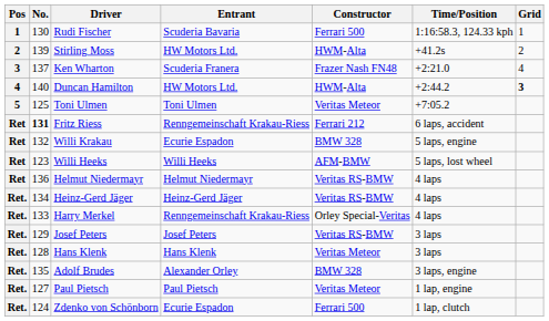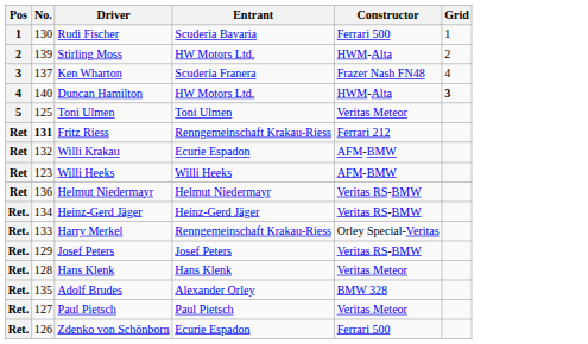 <table class="wikitable" style="font-size: 95%">
 <tr>
 <th>Pos</th>
 <th>No.</th>
 <th>Driver</th>
 <th>Entrant</th>
 <th>Constructor</th>
-<th>Time/Position</th>
 <th>Grid</th>
 </tr>
 <tr>
 <th>1</th>
 <td>130</td>
 <td> <a href='#'>Rudi Fischer</a></td>
 <td><a href='#'>Scuderia Bavaria</a></td>
 <td><a href='#'>Ferrari 500</a></td>
-<td>1:16:58.3, 124.33 kph</td>
 <td>1</td>
 </tr>
 <tr>
 <th>2</th>
 <td>139</td>
 <td> <a href='#'>Stirling Moss</a></td>
 <td><a href='#'>HW Motors Ltd.</a></td>
 <td><a href='#'>HWM</a>-<a href='#'>Alta</a></td>
-<td>+41.2s</td>
 <td>2</td>
 </tr>
 <tr>
 <th>3</th>
 <td>137</td>
 <td> <a href='#'>Ken Wharton</a></td>
 <td><a href='#'>Scuderia Franera</a></td>
 <td><a href='#'>Frazer Nash FN48</a></td>
-<td>+2:21.0</td>
 <td>4</td>
 </tr>
 <tr>
 <th>4</th>
 <td>140</td>
 <td> <a href='#'>Duncan Hamilton</a></td>
 <td><a href='#'>HW Motors Ltd.</a></td>
 <td><a href='#'>HWM</a>-<a href='#'>Alta</a></td>
-<td>+2:44.2</td>
 <td><strong>3</strong></td>
 </tr>
 <tr>
 <th>5</th>
 <td>125</td>
 <td> <a href='#'>Toni Ulmen</a></td>
 <td><a href='#'>Toni Ulmen</a></td>
 <td><a href='#'>Veritas Meteor</a></td>
-<td>+7:05.2</td>
 <td></td>
 </tr>
 <tr>
 <th>Ret</th>
 <td><strong>131</strong></td>
 <td> <a href='#'>Fritz Riess</a></td>
 <td><a href='#'>Renngemeinschaft Krakau-Riess</a></td>
 <td><a href='#'>Ferrari 212</a></td>
-<td>6 laps, accident</td>
 <td></td>
 </tr>
 <tr>
 <th>Ret</th>
 <td>132</td>
 <td> <a href='#'>Willi Krakau</a></td>
 <td><a href='#'>Ecurie Espadon</a></td>
-<td><a href='#'>BMW 328</a></td>
-<td>5 laps, engine</td>
+<td><a href='#'>AFM</a>-<a href='#'>BMW</a></td>
 <td></td>
 </tr>
 <tr>
 <th>Ret</th>
 <td>123</td>
 <td> <a href='#'>Willi Heeks</a></td>
 <td><a href='#'>Willi Heeks</a></td>
 <td><a href='#'>AFM</a>-<a href='#'>BMW</a></td>
-<td>5 laps, lost wheel</td>
 <td></td>
 </tr>
 <tr>
 <th>Ret</th>
 <td>136</td>
 <td> <a href='#'>Helmut Niedermayr</a></td>
 <td><a href='#'>Helmut Niedermayr</a></td>
 <td><a href='#'>Veritas RS</a>-<a href='#'>BMW</a></td>
-<td>4 laps</td>
 <td></td>
 </tr>
 <tr>
 <th>Ret.</th>
 <td>134</td>
 <td> <a href='#'>Heinz-Gerd Jäger</a></td>
 <td><a href='#'>Heinz-Gerd Jäger</a></td>
 <td><a href='#'>Veritas RS</a>-<a href='#'>BMW</a></td>
-<td>4 laps</td>
 <td></td>
 </tr>
 <tr>
 <th>Ret.</th>
 <td>133</td>
 <td> <a href='#'>Harry Merkel</a></td>
 <td><a href='#'>Renngemeinschaft Krakau-Riess</a></td>
 <td>Orley Special-<a href='#'>Veritas</a></td>
-<td>4 laps</td>
 <td></td>
 </tr>
 <tr>
 <th>Ret.</th>
 <td>129</td>
 <td> <a href='#'>Josef Peters</a></td>
 <td><a href='#'>Josef Peters</a></td>
 <td><a href='#'>Veritas RS</a>-<a href='#'>BMW</a></td>
-<td>3 laps</td>
 <td></td>
 </tr>
 <tr>
 <th>Ret.</th>
 <td>128</td>
 <td> <a href='#'>Hans Klenk</a></td>
 <td><a href='#'>Hans Klenk</a></td>
 <td><a href='#'>Veritas Meteor</a></td>
-<td>3 laps</td>
 <td></td>
 </tr>
 <tr>
 <th>Ret.</th>
 <td>135</td>
 <td> <a href='#'>Adolf Brudes</a></td>
 <td><a href='#'>Alexander Orley</a></td>
 <td><a href='#'>BMW 328</a></td>
-<td>3 laps, engine</td>
 <td></td>
 </tr>
 <tr>
 <th>Ret.</th>
 <td>127</td>
 <td> <a href='#'>Paul Pietsch</a></td>
 <td><a href='#'>Paul Pietsch</a></td>
 <td><a href='#'>Veritas Meteor</a></td>
-<td>1 lap, engine</td>
 <td></td>
 </tr>
 <tr>
 <th>Ret.</th>
-<td>124</td>
+<td>126</td>
 <td> <a href='#'>Zdenko von Schönborn</a></td>
 <td><a href='#'>Ecurie Espadon</a></td>
 <td><a href='#'>Ferrari 500</a></td>
-<td>1 lap, clutch</td>
 <td></td>
 </tr>
 </table>
